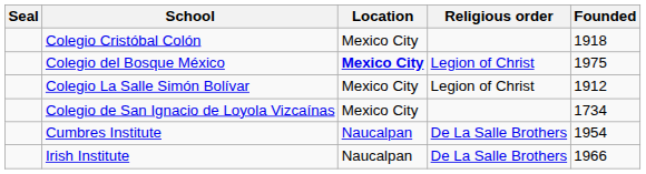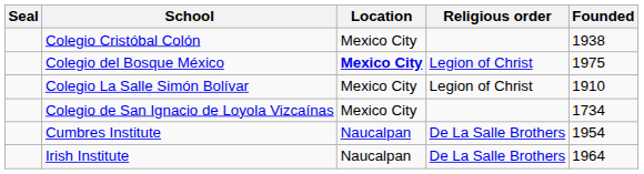 <table class="wikitable">
 <tr>
 <th>Seal</th>
 <th>School</th>
 <th>Location</th>
 <th>Religious order</th>
 <th>Founded</th>
 </tr>
 <tr>
 <td></td>
 <td><a href='#'>Colegio Cristóbal Colón</a></td>
 <td>Mexico City</td>
 <td></td>
-<td>1918</td>
+<td>1938</td>
 </tr>
 <tr>
 <td></td>
 <td><a href='#'>Colegio del Bosque México</a></td>
 <td><strong><a href='#'>Mexico City</a></strong></td>
 <td><a href='#'>Legion of Christ</a></td>
 <td>1975</td>
 </tr>
 <tr>
 <td></td>
 <td><a href='#'>Colegio La Salle Simón Bolívar</a></td>
 <td>Mexico City</td>
 <td>Legion of Christ</td>
-<td>1912</td>
+<td>1910</td>
 </tr>
 <tr>
 <td></td>
 <td><a href='#'>Colegio de San Ignacio de Loyola Vizcaínas</a></td>
 <td>Mexico City</td>
 <td></td>
 <td>1734</td>
 </tr>
 <tr>
 <td></td>
 <td><a href='#'>Cumbres Institute</a></td>
 <td><a href='#'>Naucalpan</a></td>
 <td><a href='#'>De La Salle Brothers</a></td>
 <td>1954</td>
 </tr>
 <tr>
 <td></td>
 <td><a href='#'>Irish Institute</a></td>
 <td>Naucalpan</td>
 <td><a href='#'>De La Salle Brothers</a></td>
-<td>1966</td>
+<td>1964</td>
 </tr>
 </table>
